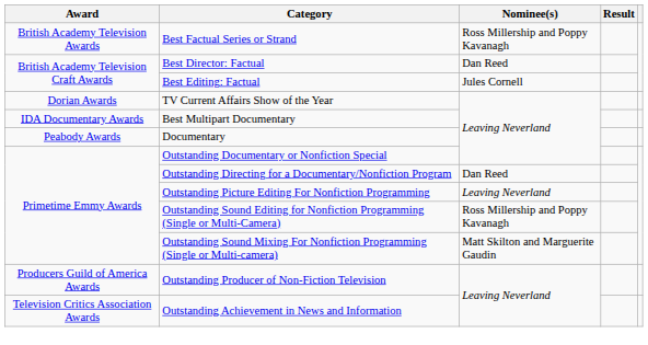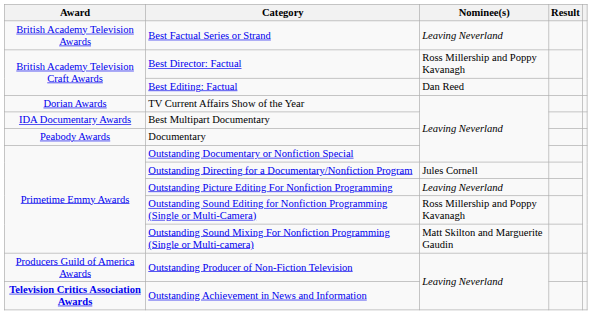 <table class="wikitable sortable" style="width:100%">
 <tr>
 <th scope="col">Award</th>
 <th scope="col">Category</th>
 <th scope="col">Nominee(s)</th>
 <th scope="col">Result</th>
 <th scope="col" class="unsortable"></th>
 </tr>
 <tr>
 <td style="text-align:center;"><a href='#'>British Academy Television Awards</a></td>
 <td><a href='#'>Best Factual Series or Strand</a></td>
-<td>Ross Millership and Poppy Kavanagh</td>
+<td><em>Leaving Neverland</em></td>
 <td></td>
 <td rowspan="3" style="text-align:center;"></td>
 </tr>
 <tr>
 <td rowspan="2" style="text-align:center;"><a href='#'>British Academy Television Craft Awards</a></td>
 <td><a href='#'>Best Director: Factual</a></td>
-<td>Dan Reed</td>
+<td>Ross Millership and Poppy Kavanagh</td>
 <td></td>
 </tr>
 <tr>
 <td><a href='#'>Best Editing: Factual</a></td>
-<td>Jules Cornell</td>
+<td>Dan Reed</td>
 <td></td>
 </tr>
 <tr>
 <td style="text-align:center;"><a href='#'>Dorian Awards</a></td>
 <td>TV Current Affairs Show of the Year</td>
 <td rowspan="4"><em>Leaving Neverland</em></td>
 <td></td>
 <td style="text-align:center;"></td>
 </tr>
 <tr>
 <td style="text-align:center;"><a href='#'>IDA Documentary Awards</a></td>
 <td>Best Multipart Documentary</td>
 <td></td>
 <td style="text-align:center;"></td>
 </tr>
 <tr>
 <td style="text-align:center;"><a href='#'>Peabody Awards</a></td>
 <td>Documentary</td>
 <td></td>
 <td style="text-align:center;"><br></td>
 </tr>
 <tr>
 <td rowspan="5" style="text-align:center;"><a href='#'>Primetime Emmy Awards</a></td>
 <td><a href='#'>Outstanding Documentary or Nonfiction Special</a></td>
 <td></td>
 <td rowspan="5" style="text-align:center;"></td>
 </tr>
 <tr>
 <td><a href='#'>Outstanding Directing for a Documentary/Nonfiction Program</a></td>
-<td>Dan Reed</td>
+<td>Jules Cornell</td>
 <td></td>
 </tr>
 <tr>
 <td><a href='#'>Outstanding Picture Editing For Nonfiction Programming</a></td>
 <td><em>Leaving Neverland</em></td>
 <td></td>
 </tr>
 <tr>
 <td><a href='#'>Outstanding Sound Editing for Nonfiction Programming (Single or Multi-Camera)</a></td>
 <td>Ross Millership and Poppy Kavanagh</td>
 <td></td>
 </tr>
 <tr>
 <td><a href='#'>Outstanding Sound Mixing For Nonfiction Programming (Single or Multi-camera)</a></td>
 <td>Matt Skilton and Marguerite Gaudin</td>
 <td></td>
 </tr>
 <tr>
 <td style="text-align:center;"><a href='#'>Producers Guild of America Awards</a></td>
 <td><a href='#'>Outstanding Producer of Non-Fiction Television</a></td>
 <td rowspan="2"><em>Leaving Neverland</em></td>
 <td></td>
 <td style="text-align:center;"></td>
 </tr>
 <tr>
-<td style="text-align:center;"><a href='#'>Television Critics Association Awards</a></td>
+<td style="text-align:center;"><strong><a href='#'>Television Critics Association Awards</a></strong></td>
 <td><a href='#'>Outstanding Achievement in News and Information</a></td>
 <td></td>
 <td style="text-align:center;"></td>
 </tr>
 </table>
